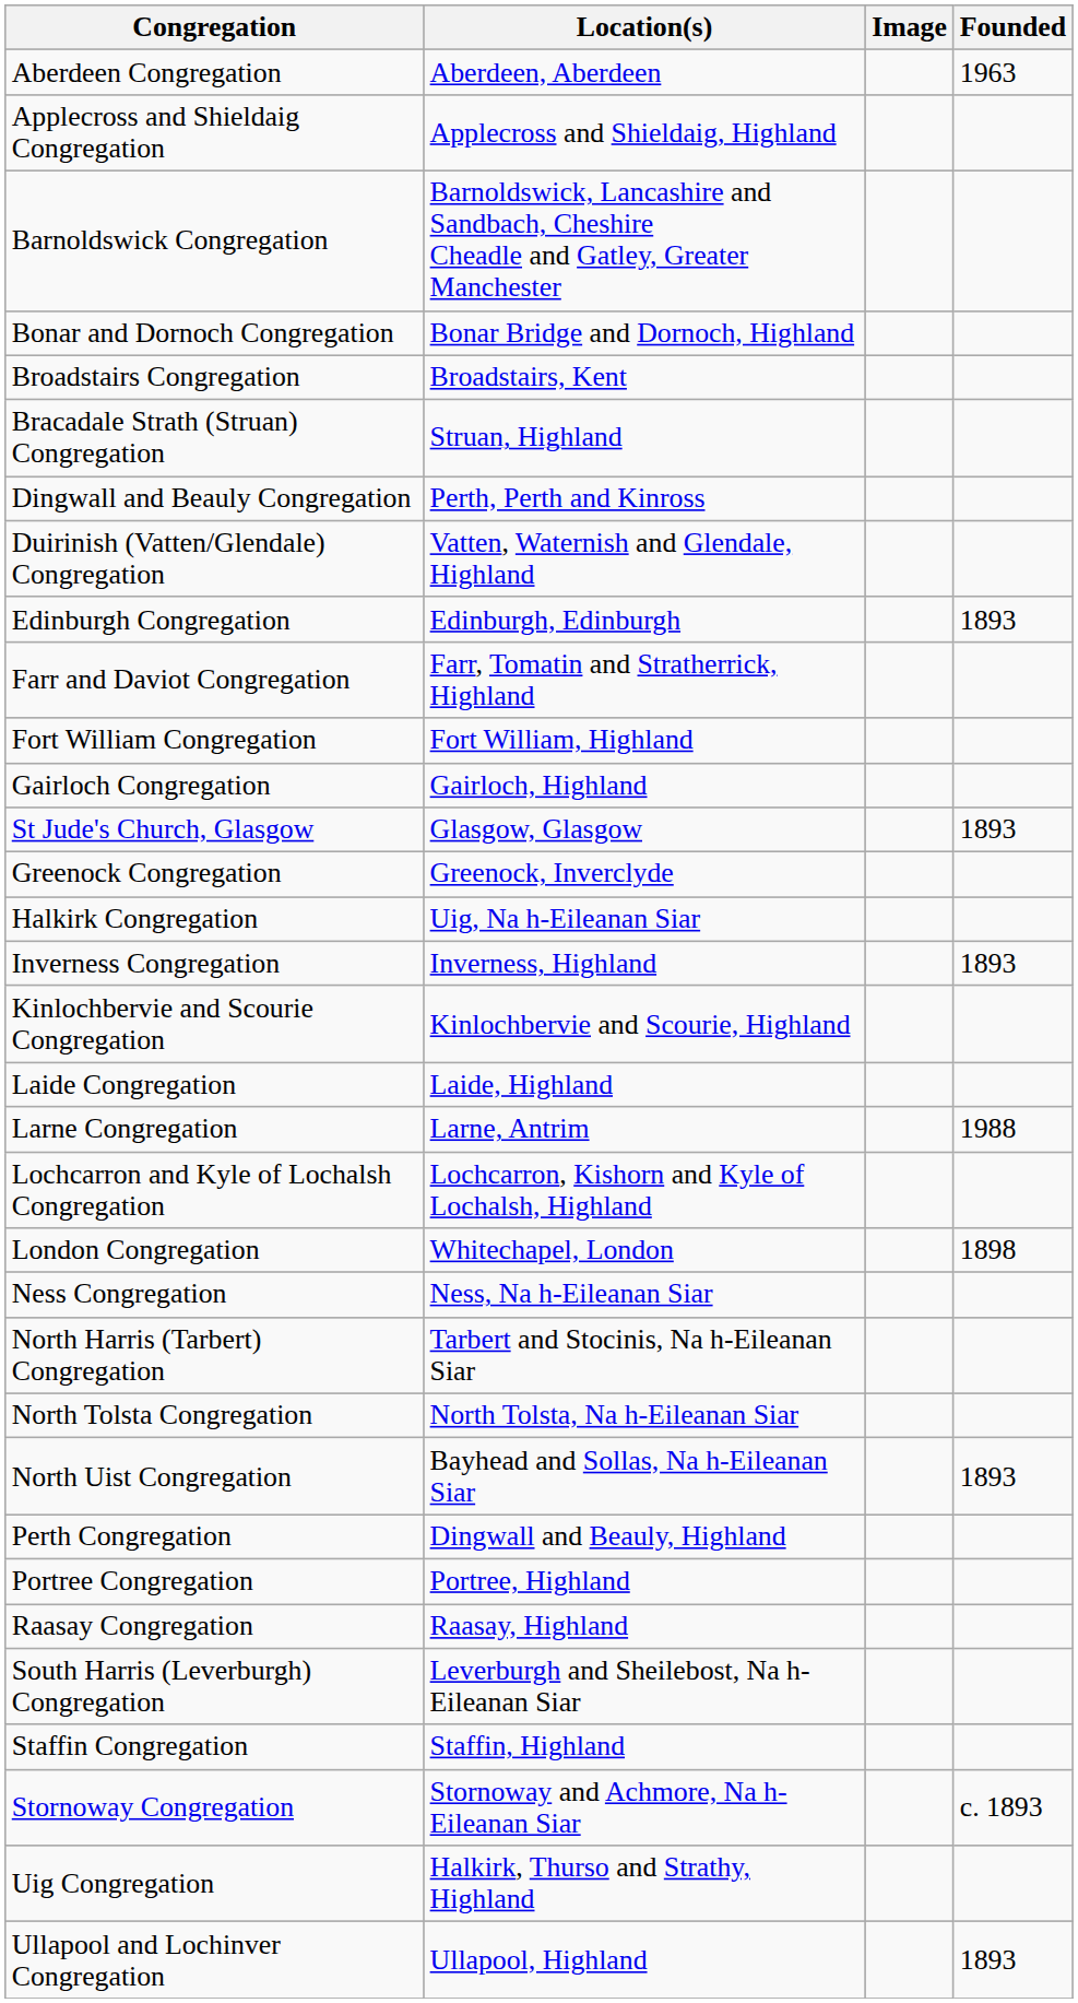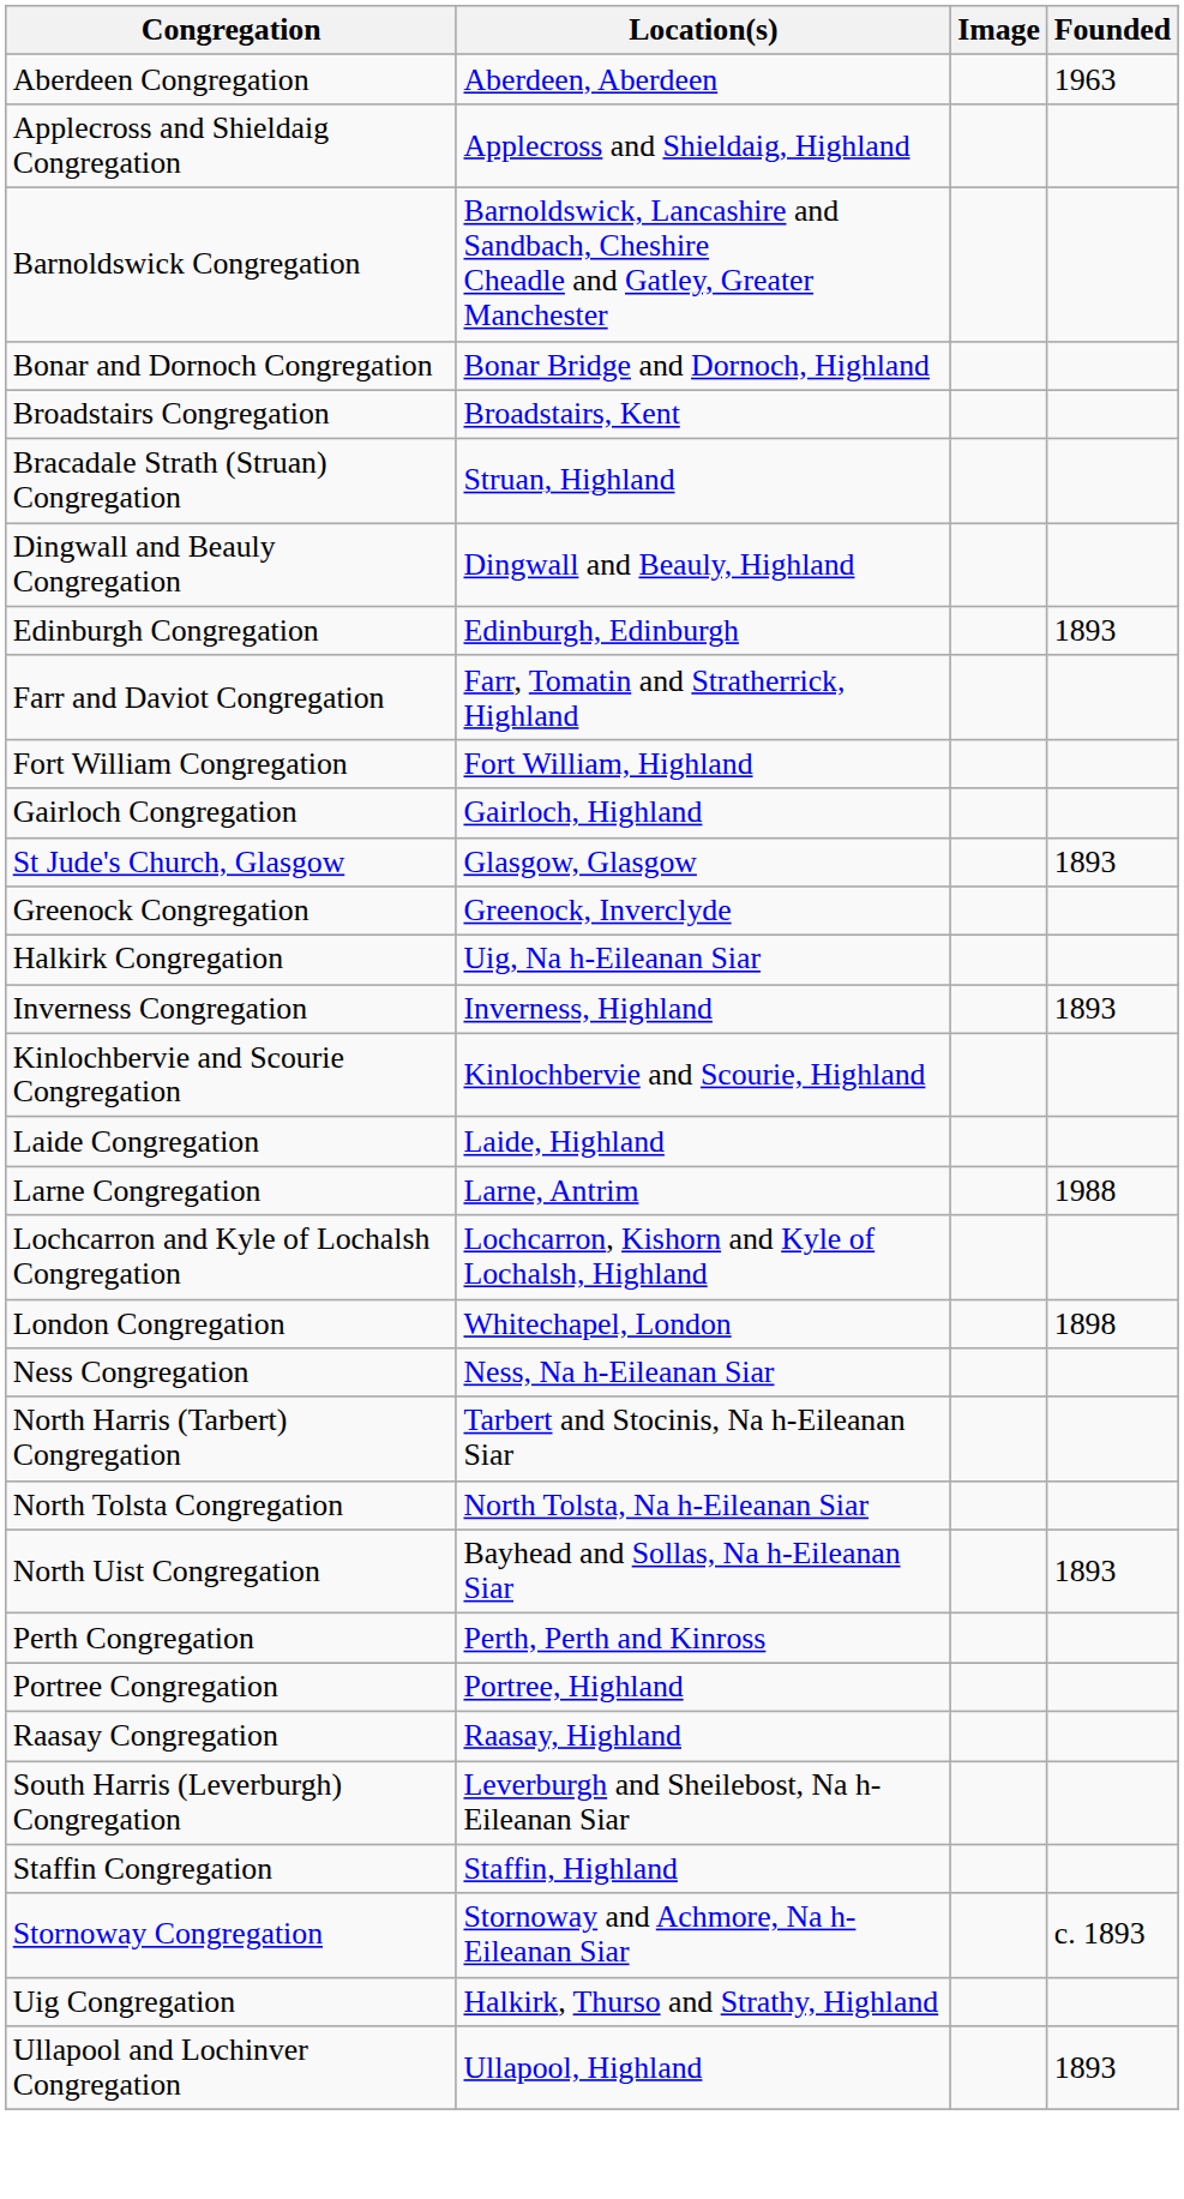 <table class="wikitable sortable">
 <tr>
 <th style="text-align:center;">Congregation</th>
 <th style="text-align:center;">Location(s)</th>
 <th style="text-align:center;" class="unsortable">Image</th>
 <th>Founded</th>
 </tr>
 <tr>
 <td>Aberdeen Congregation</td>
 <td><a href='#'>Aberdeen, Aberdeen</a></td>
 <td></td>
 <td>1963</td>
 </tr>
 <tr>
 <td>Applecross and Shieldaig Congregation</td>
 <td><a href='#'>Applecross</a> and <a href='#'>Shieldaig, Highland</a></td>
 <td></td>
 <td></td>
 </tr>
 <tr>
 <td>Barnoldswick Congregation</td>
 <td><a href='#'>Barnoldswick, Lancashire</a> and <a href='#'>Sandbach, Cheshire</a><br><a href='#'>Cheadle</a> and <a href='#'>Gatley, Greater Manchester</a></td>
 <td></td>
 <td></td>
 </tr>
 <tr>
 <td>Bonar and Dornoch Congregation</td>
 <td><a href='#'>Bonar Bridge</a> and <a href='#'>Dornoch, Highland</a></td>
 <td><br></td>
 <td></td>
 </tr>
 <tr>
 <td>Broadstairs Congregation</td>
 <td><a href='#'>Broadstairs, Kent</a></td>
 <td></td>
 <td></td>
 </tr>
 <tr>
 <td>Bracadale Strath (Struan) Congregation</td>
 <td><a href='#'>Struan, Highland</a></td>
 <td></td>
 <td></td>
 </tr>
 <tr>
 <td>Dingwall and Beauly Congregation</td>
-<td><a href='#'>Perth, Perth and Kinross</a></td>
+<td><a href='#'>Dingwall</a> and <a href='#'>Beauly, Highland</a></td>
 <td></td>
-<td></td>
-</tr>
-<tr>
-<td>Duirinish (Vatten/Glendale) Congregation</td>
-<td><a href='#'>Vatten</a>, <a href='#'>Waternish</a> and <a href='#'>Glendale, Highland</a></td>
-<td><br></td>
 <td></td>
 </tr>
 <tr>
 <td>Edinburgh Congregation</td>
 <td><a href='#'>Edinburgh, Edinburgh</a></td>
 <td></td>
 <td>1893</td>
 </tr>
 <tr>
 <td>Farr and Daviot Congregation</td>
 <td><a href='#'>Farr</a>, <a href='#'>Tomatin</a> and <a href='#'>Stratherrick, Highland</a></td>
 <td></td>
 <td></td>
 </tr>
 <tr>
 <td>Fort William Congregation</td>
 <td><a href='#'>Fort William, Highland</a></td>
 <td></td>
 <td></td>
 </tr>
 <tr>
 <td>Gairloch Congregation</td>
 <td><a href='#'>Gairloch, Highland</a></td>
 <td></td>
 <td></td>
 </tr>
 <tr>
 <td><a href='#'>St Jude's Church, Glasgow</a></td>
 <td><a href='#'>Glasgow, Glasgow</a></td>
 <td></td>
 <td>1893</td>
 </tr>
 <tr>
 <td>Greenock Congregation</td>
 <td><a href='#'>Greenock, Inverclyde</a></td>
 <td></td>
 <td></td>
 </tr>
 <tr>
 <td>Halkirk Congregation</td>
 <td><a href='#'>Uig, Na h-Eileanan Siar</a></td>
 <td></td>
 <td></td>
 </tr>
 <tr>
 <td>Inverness Congregation</td>
 <td><a href='#'>Inverness, Highland</a></td>
 <td></td>
 <td>1893</td>
 </tr>
 <tr>
 <td>Kinlochbervie and Scourie Congregation</td>
 <td><a href='#'>Kinlochbervie</a> and <a href='#'>Scourie, Highland</a></td>
 <td></td>
 <td></td>
 </tr>
 <tr>
 <td>Laide Congregation</td>
 <td><a href='#'>Laide, Highland</a></td>
 <td></td>
 <td></td>
 </tr>
 <tr>
 <td>Larne Congregation</td>
 <td><a href='#'>Larne, Antrim</a></td>
 <td></td>
 <td>1988</td>
 </tr>
 <tr>
 <td>Lochcarron and Kyle of Lochalsh Congregation</td>
 <td><a href='#'>Lochcarron</a>, <a href='#'>Kishorn</a> and <a href='#'>Kyle of Lochalsh, Highland</a></td>
 <td></td>
 <td></td>
 </tr>
 <tr>
 <td>London Congregation</td>
 <td><a href='#'>Whitechapel, London</a></td>
 <td></td>
 <td>1898</td>
 </tr>
 <tr>
 <td>Ness Congregation</td>
 <td><a href='#'>Ness, Na h-Eileanan Siar</a></td>
 <td></td>
 <td></td>
 </tr>
 <tr>
 <td>North Harris (Tarbert) Congregation</td>
 <td><a href='#'>Tarbert</a> and Stocinis, Na h-Eileanan Siar</td>
 <td></td>
 <td></td>
 </tr>
 <tr>
 <td>North Tolsta Congregation</td>
 <td><a href='#'>North Tolsta, Na h-Eileanan Siar</a></td>
 <td></td>
 <td></td>
 </tr>
 <tr>
 <td>North Uist Congregation</td>
 <td>Bayhead and <a href='#'>Sollas, Na h-Eileanan Siar</a></td>
 <td></td>
 <td>1893</td>
 </tr>
 <tr>
 <td>Perth Congregation</td>
-<td><a href='#'>Dingwall</a> and <a href='#'>Beauly, Highland</a></td>
+<td><a href='#'>Perth, Perth and Kinross</a></td>
 <td></td>
 <td></td>
 </tr>
 <tr>
 <td>Portree Congregation</td>
 <td><a href='#'>Portree, Highland</a></td>
 <td></td>
 <td></td>
 </tr>
 <tr>
 <td>Raasay Congregation</td>
 <td><a href='#'>Raasay, Highland</a></td>
 <td></td>
 <td></td>
 </tr>
 <tr>
 <td>South Harris (Leverburgh) Congregation</td>
 <td><a href='#'>Leverburgh</a> and Sheilebost, Na h-Eileanan Siar</td>
 <td></td>
 <td></td>
 </tr>
 <tr>
 <td>Staffin Congregation</td>
 <td><a href='#'>Staffin, Highland</a></td>
 <td></td>
 <td></td>
 </tr>
 <tr>
 <td><a href='#'>Stornoway Congregation</a></td>
 <td><a href='#'>Stornoway</a> and <a href='#'>Achmore, Na h-Eileanan Siar</a></td>
 <td></td>
 <td>c. 1893</td>
 </tr>
 <tr>
 <td>Uig Congregation</td>
 <td><a href='#'>Halkirk</a>, <a href='#'>Thurso</a> and <a href='#'>Strathy, Highland</a></td>
 <td></td>
 <td></td>
 </tr>
 <tr>
 <td>Ullapool and Lochinver Congregation</td>
 <td><a href='#'>Ullapool, Highland</a></td>
 <td></td>
 <td>1893</td>
 </tr>
 </table>
